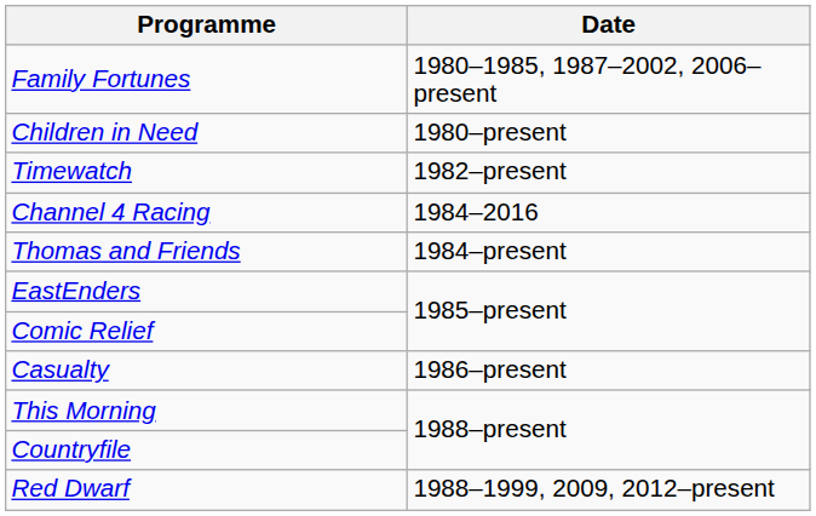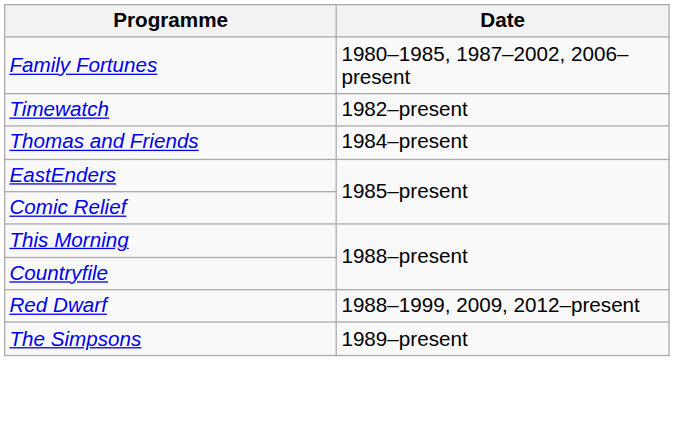 <table class="wikitable">
 <tr>
 <th width=250>Programme</th>
 <th width=250>Date</th>
 </tr>
 <tr>
 <td><em><a href='#'>Family Fortunes</a></em></td>
 <td>1980–1985, 1987–2002, 2006–present</td>
 </tr>
 <tr>
-<td><em><a href='#'>Children in Need</a></em></td>
-<td>1980–present</td>
-</tr>
-<tr>
 <td><em><a href='#'>Timewatch</a></em></td>
 <td>1982–present</td>
-</tr>
-<tr>
-<td><em><a href='#'>Channel 4 Racing</a></em></td>
-<td>1984–2016</td>
 </tr>
 <tr>
 <td><em><a href='#'>Thomas and Friends</a></em></td>
 <td>1984–present</td>
 </tr>
 <tr>
 <td><em><a href='#'>EastEnders</a></em></td>
 <td rowspan="2">1985–present</td>
 </tr>
 <tr>
 <td><em><a href='#'>Comic Relief</a></em></td>
 </tr>
 <tr>
-<td><em><a href='#'>Casualty</a></em></td>
-<td>1986–present</td>
-</tr>
-<tr>
 <td><em><a href='#'>This Morning</a></em></td>
 <td rowspan="2">1988–present</td>
 </tr>
 <tr>
 <td><em><a href='#'>Countryfile</a></em></td>
 </tr>
 <tr>
 <td><em><a href='#'>Red Dwarf</a></em></td>
 <td>1988–1999, 2009, 2012–present</td>
 </tr>
+<tr>
+<td><em><a href='#'>The Simpsons</a></em></td>
+<td>1989–present</td>
+</tr>
 </table>
